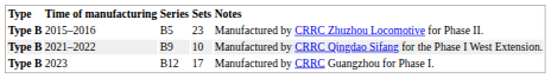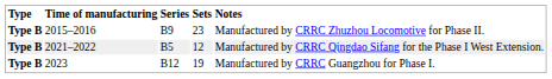 <table border="0" style="border: 1px solid #999; background-color:white; text-align:left;font-size:90%">
 <tr>
 <th>Type</th>
 <th>Time of manufacturing</th>
 <th>Series</th>
 <th>Sets</th>
 <th>Notes</th>
 </tr>
 <tr>
 <td><strong>Type B</strong></td>
 <td>2015–2016</td>
-<td>B5</td>
+<td>B9</td>
 <td>23</td>
 <td>Manufactured by <a href='#'>CRRC Zhuzhou Locomotive</a> for Phase II.</td>
 </tr>
 <tr bgcolor="#efefef">
 <td><strong>Type B</strong></td>
 <td>2021–2022</td>
-<td>B9</td>
-<td>10</td>
+<td>B5</td>
+<td>12</td>
 <td>Manufactured by <a href='#'>CRRC Qingdao Sifang</a> for the Phase I West Extension.</td>
 </tr>
 <tr>
 <td><strong>Type B</strong></td>
 <td>2023</td>
 <td>B12</td>
-<td>17</td>
+<td>19</td>
 <td>Manufactured by <a href='#'>CRRC</a> Guangzhou for Phase I.</td>
 </tr>
 </table>
